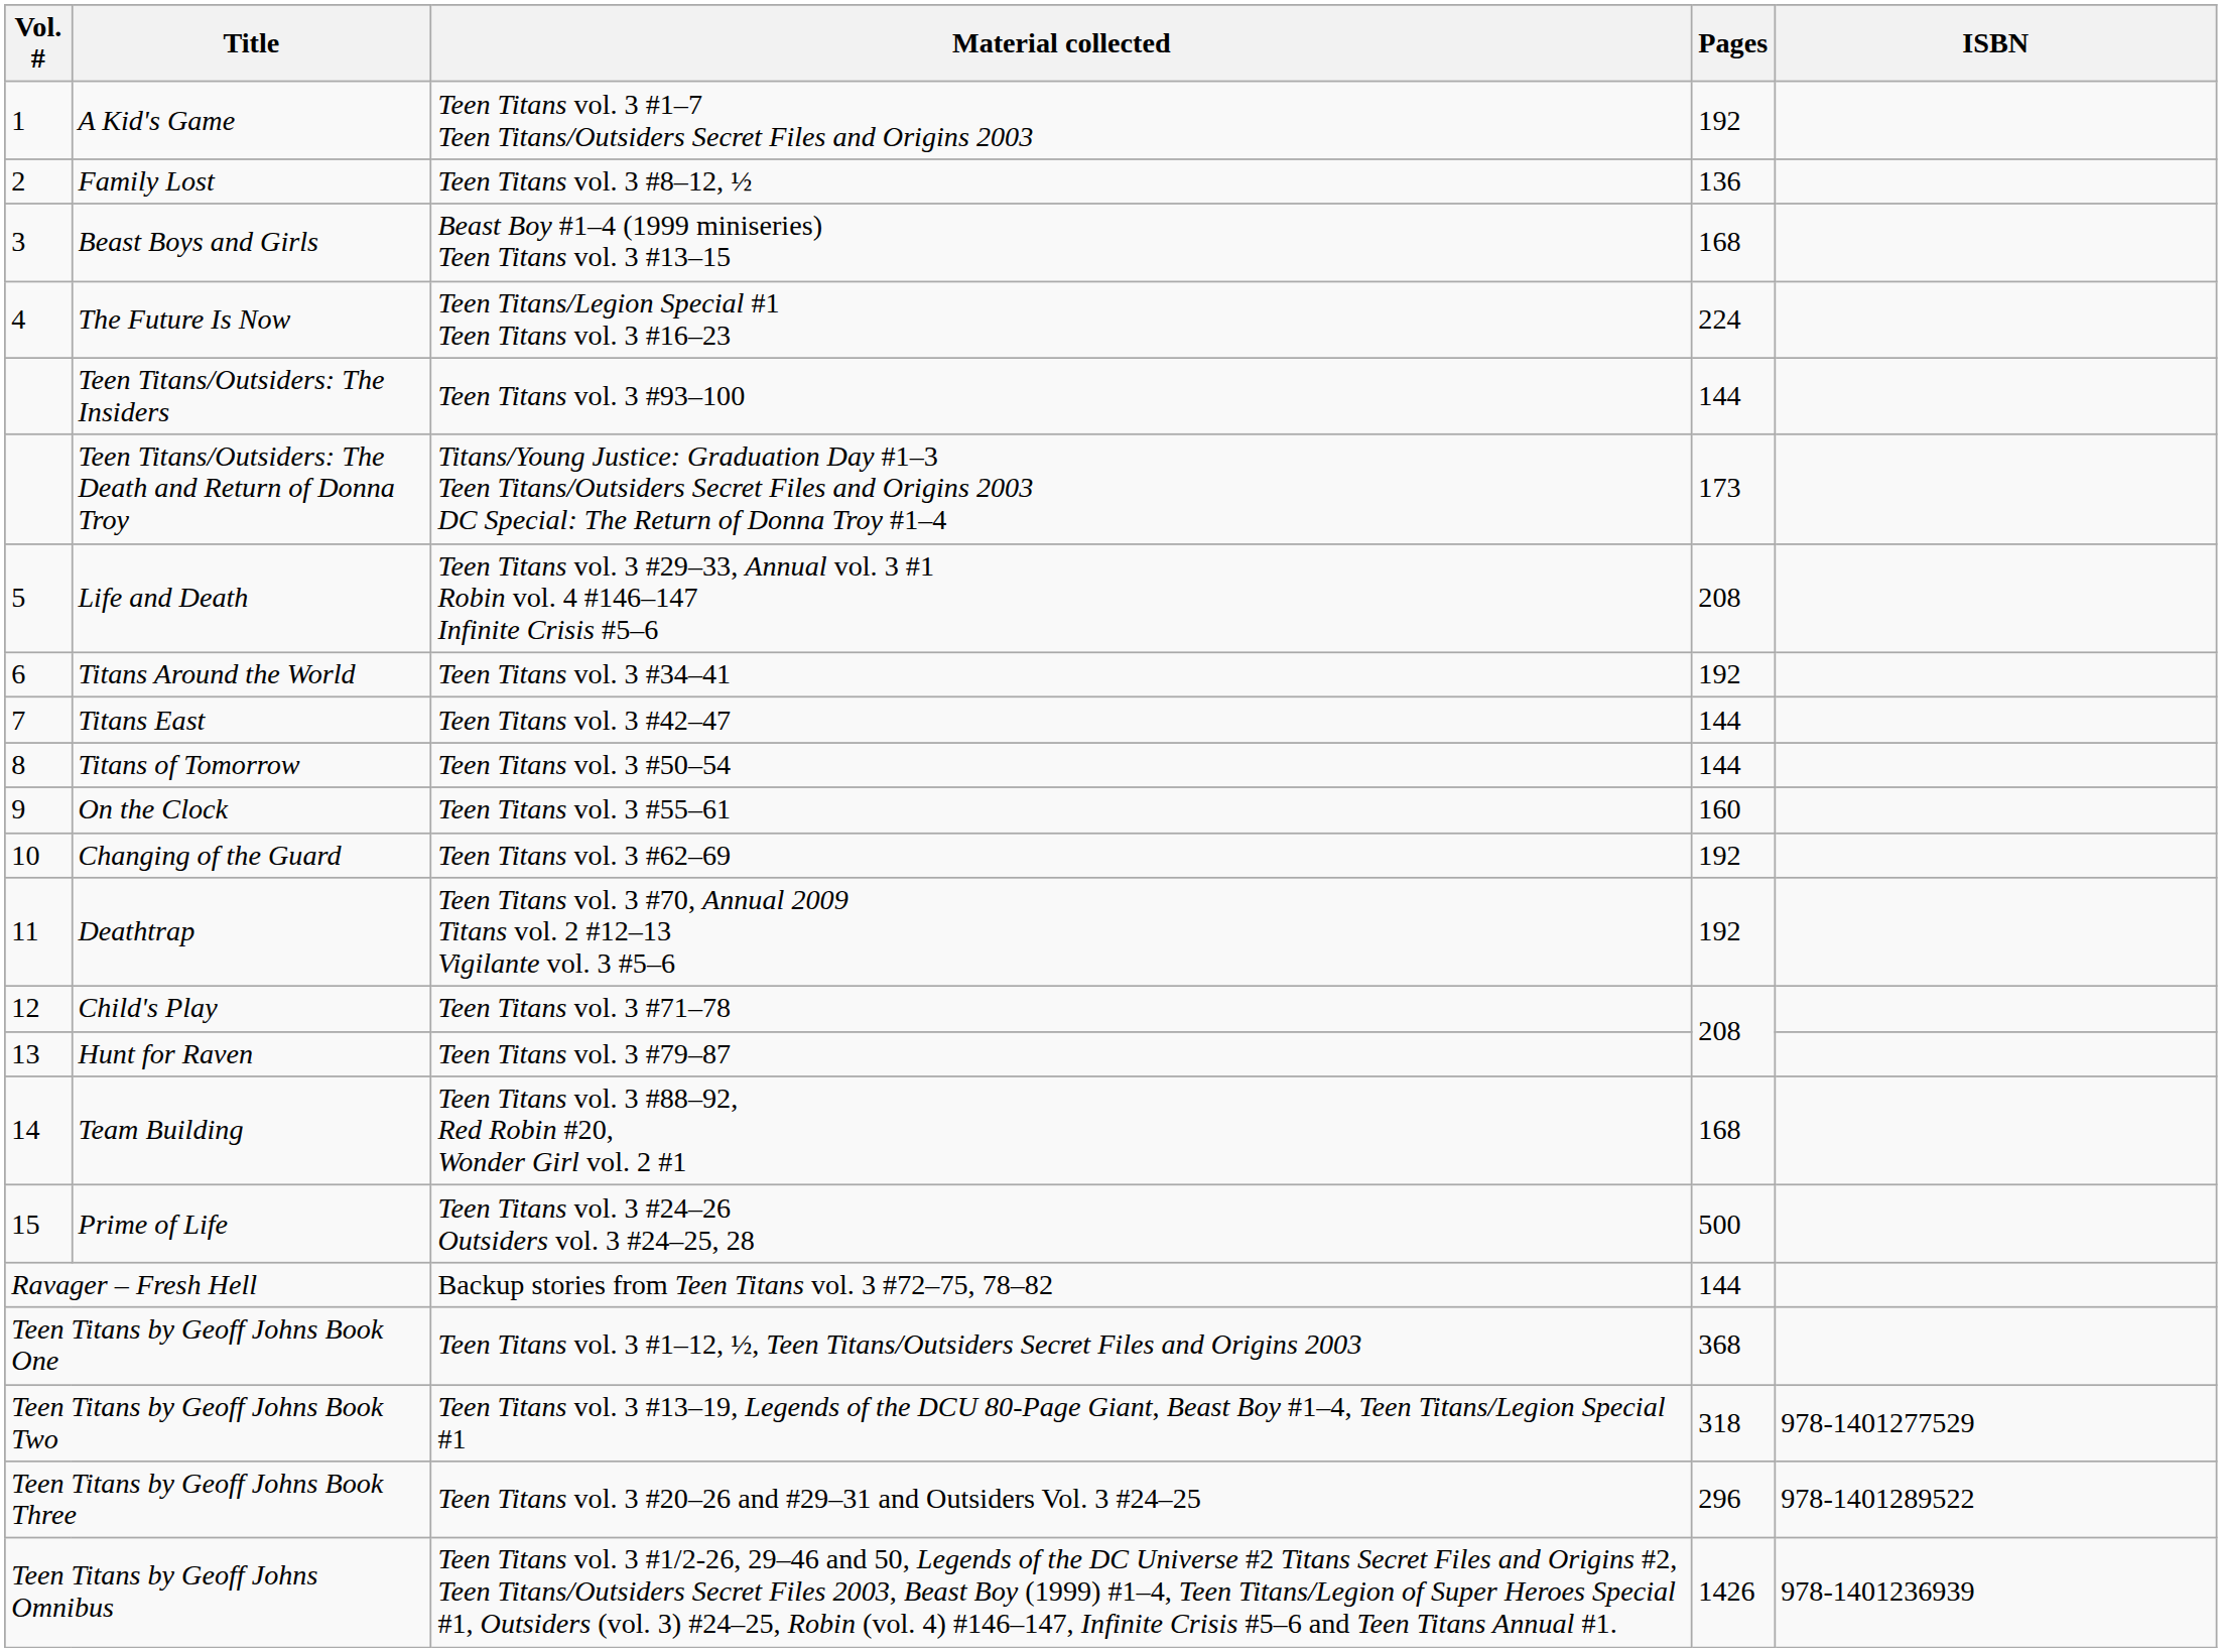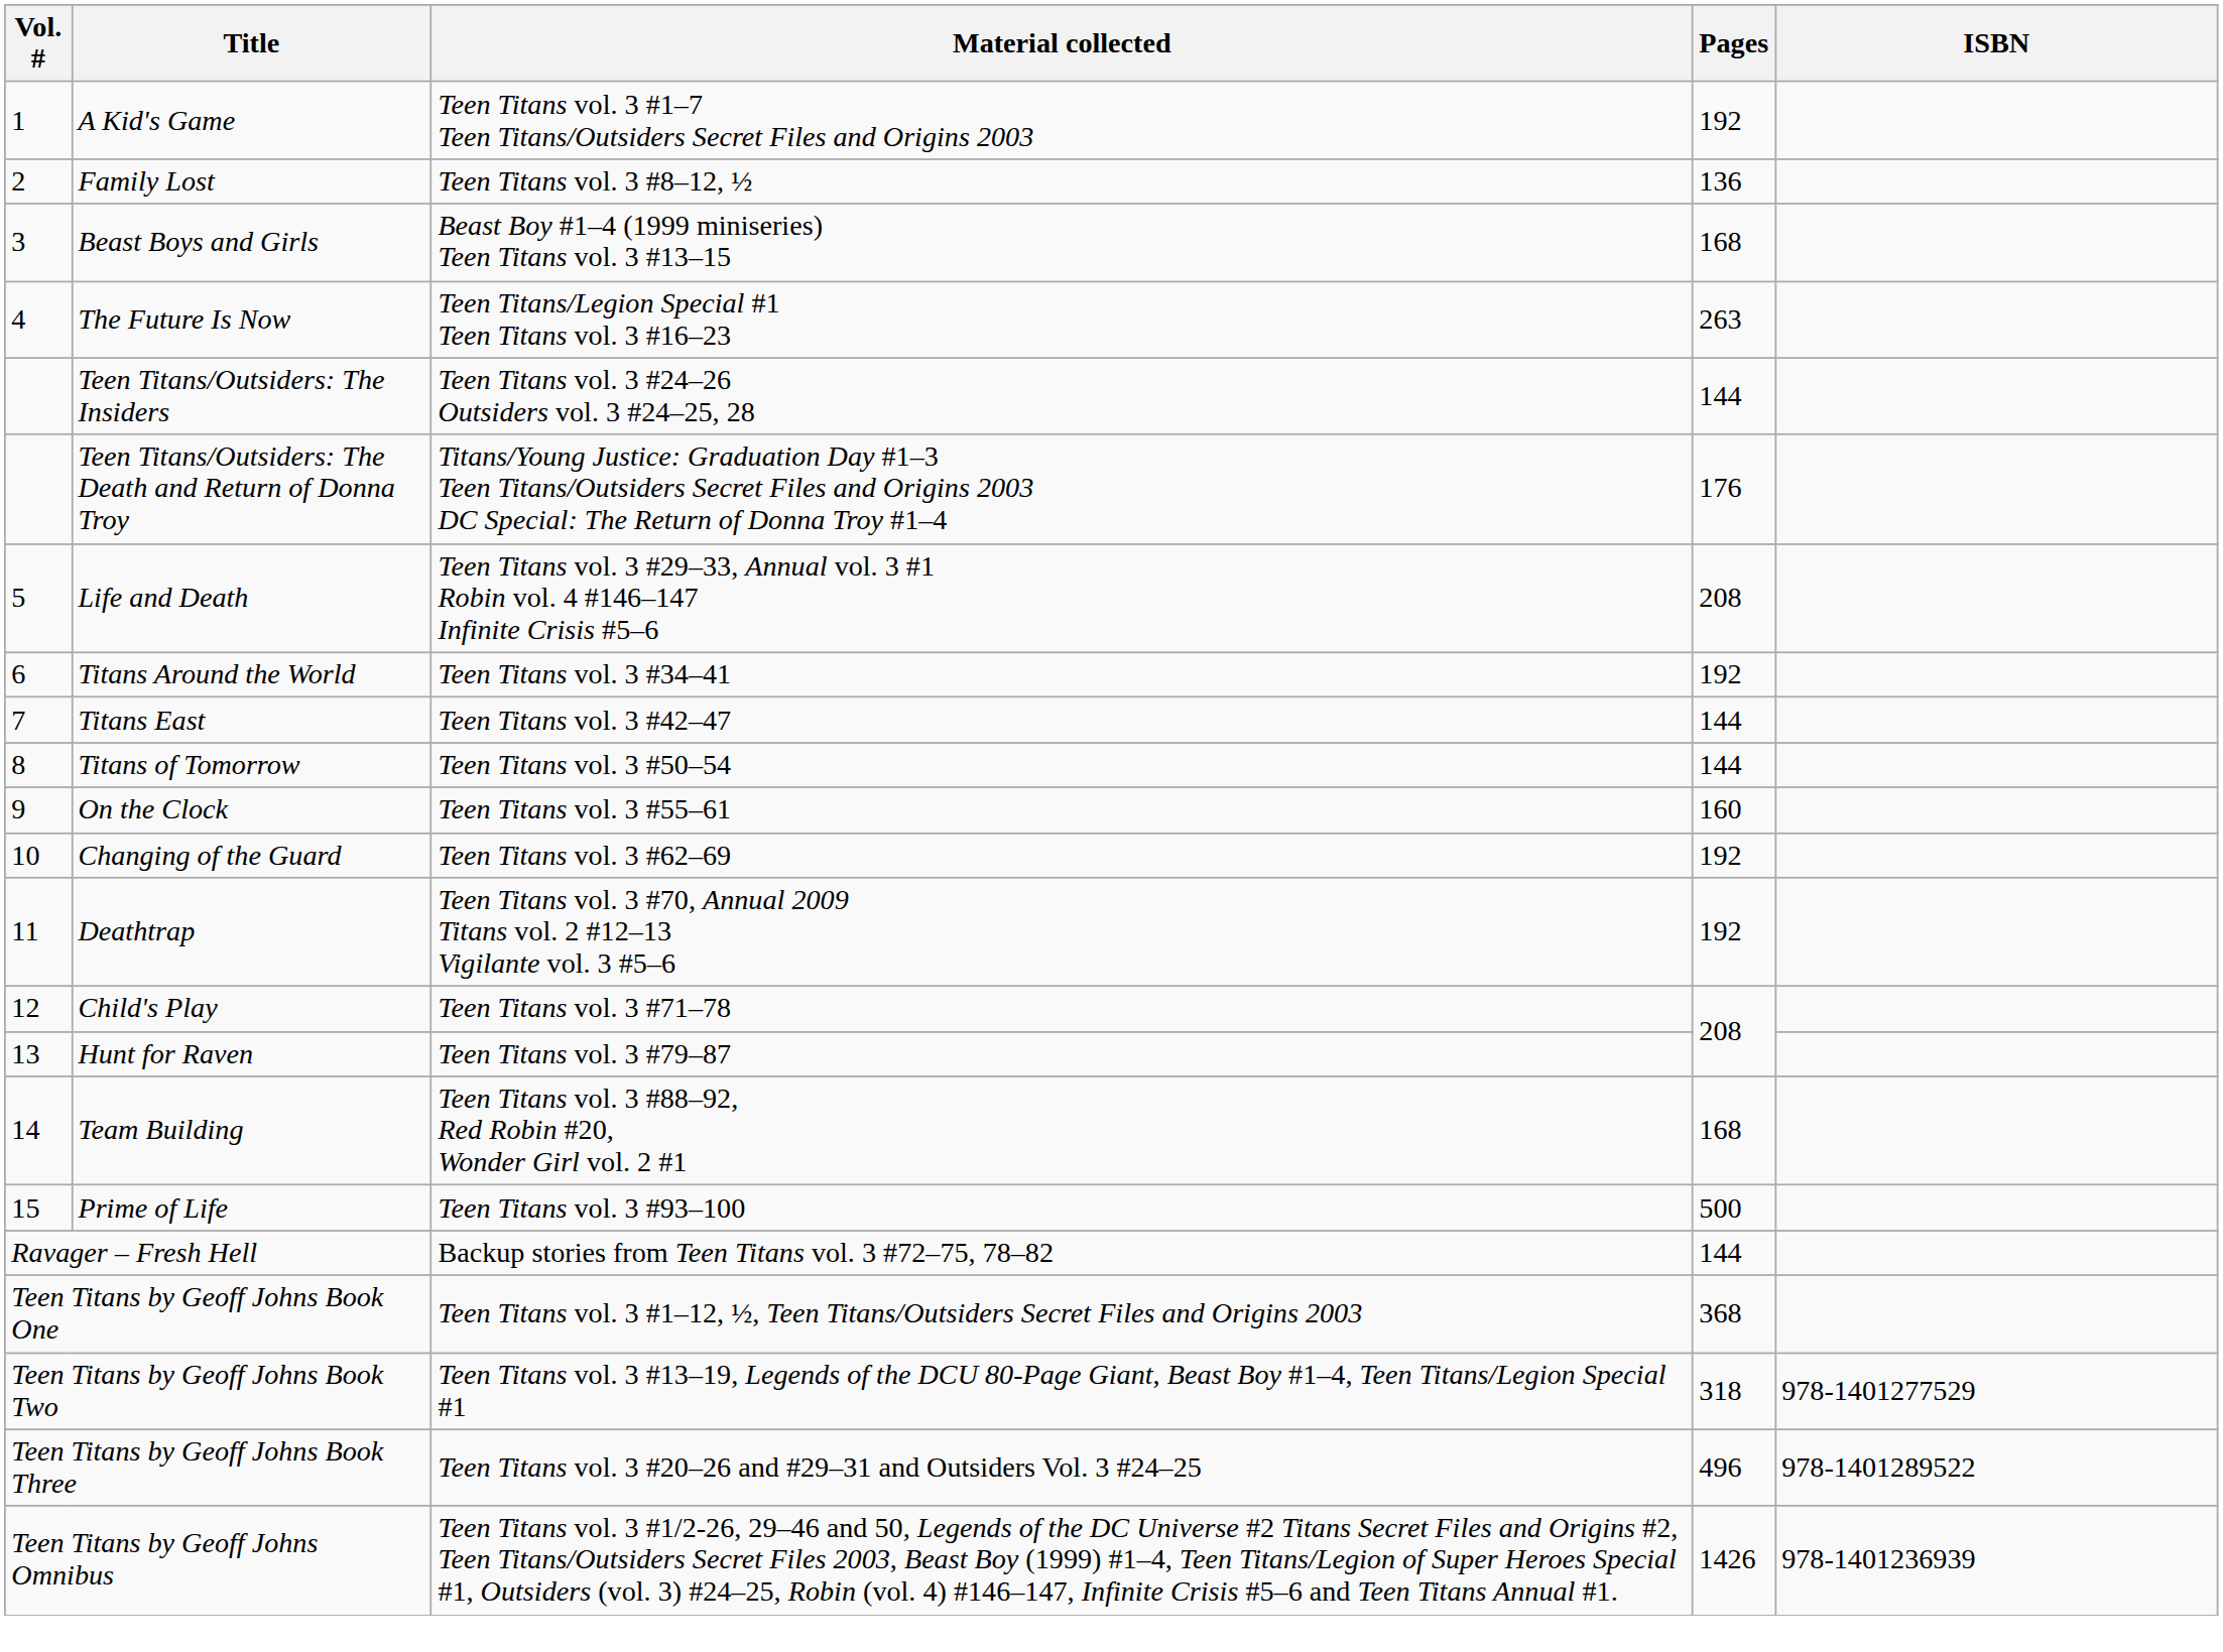 <table class="wikitable">
 <tr>
 <th>Vol. #</th>
 <th>Title</th>
 <th>Material collected</th>
 <th>Pages</th>
 <th style="width:20%;">ISBN</th>
 </tr>
 <tr>
 <td>1</td>
 <td><em>A Kid's Game</em></td>
 <td><em>Teen Titans</em> vol. 3 #1–7<br><em>Teen Titans/Outsiders Secret Files and Origins 2003</em></td>
 <td>192</td>
 <td></td>
 </tr>
 <tr>
 <td>2</td>
 <td><em>Family Lost</em></td>
 <td><em>Teen Titans</em> vol. 3 #8–12, ½</td>
 <td>136</td>
 <td></td>
 </tr>
 <tr>
 <td>3</td>
 <td><em>Beast Boys and Girls</em></td>
 <td><em>Beast Boy</em> #1–4 (1999 miniseries)<br><em>Teen Titans</em> vol. 3 #13–15</td>
 <td>168</td>
 <td></td>
 </tr>
 <tr>
 <td>4</td>
 <td><em>The Future Is Now</em></td>
 <td><em>Teen Titans/Legion Special</em> #1<br><em>Teen Titans</em> vol. 3 #16–23</td>
-<td>224</td>
+<td>263</td>
 <td></td>
 </tr>
 <tr>
 <td></td>
 <td><em>Teen Titans/Outsiders: The Insiders</em></td>
-<td><em>Teen Titans</em> vol. 3 #93–100</td>
+<td><em>Teen Titans</em> vol. 3 #24–26<br><em>Outsiders</em> vol. 3 #24–25, 28</td>
 <td>144</td>
 <td></td>
 </tr>
 <tr>
 <td></td>
 <td><em>Teen Titans/Outsiders: The Death and Return of Donna Troy</em></td>
 <td><em>Titans/Young Justice: Graduation Day</em> #1–3<br><em>Teen Titans/Outsiders Secret Files and Origins 2003</em><br><em>DC Special: The Return of Donna Troy</em> #1–4</td>
-<td>173</td>
+<td>176</td>
 <td></td>
 </tr>
 <tr>
 <td>5</td>
 <td><em>Life and Death</em></td>
 <td><em>Teen Titans</em> vol. 3 #29–33, <em>Annual</em> vol. 3 #1<br><em>Robin</em> vol. 4 #146–147<br><em>Infinite Crisis</em> #5–6</td>
 <td>208</td>
 <td></td>
 </tr>
 <tr>
 <td>6</td>
 <td><em>Titans Around the World</em></td>
 <td><em>Teen Titans</em> vol. 3 #34–41</td>
 <td>192</td>
 <td></td>
 </tr>
 <tr>
 <td>7</td>
 <td><em>Titans East</em></td>
 <td><em>Teen Titans</em> vol. 3 #42–47</td>
 <td>144</td>
 <td></td>
 </tr>
 <tr>
 <td>8</td>
 <td><em>Titans of Tomorrow</em></td>
 <td><em>Teen Titans</em> vol. 3 #50–54</td>
 <td>144</td>
 <td></td>
 </tr>
 <tr>
 <td>9</td>
 <td><em>On the Clock</em></td>
 <td><em>Teen Titans</em> vol. 3 #55–61</td>
 <td>160</td>
 <td></td>
 </tr>
 <tr>
 <td>10</td>
 <td><em>Changing of the Guard</em></td>
 <td><em>Teen Titans</em> vol. 3 #62–69</td>
 <td>192</td>
 <td></td>
 </tr>
 <tr>
 <td>11</td>
 <td><em>Deathtrap</em></td>
 <td><em>Teen Titans</em> vol. 3 #70, <em>Annual 2009</em><br><em>Titans</em> vol. 2 #12–13<br><em>Vigilante</em> vol. 3 #5–6</td>
 <td>192</td>
 <td></td>
 </tr>
 <tr>
 <td>12</td>
 <td><em>Child's Play</em></td>
 <td><em>Teen Titans</em> vol. 3 #71–78</td>
 <td rowspan="2">208</td>
 <td></td>
 </tr>
 <tr>
 <td>13</td>
 <td><em>Hunt for Raven</em></td>
 <td><em>Teen Titans</em> vol. 3 #79–87</td>
 <td></td>
 </tr>
 <tr>
 <td>14</td>
 <td><em>Team Building</em></td>
 <td><em>Teen Titans</em> vol. 3 #88–92,<br><em>Red Robin</em> #20,<br><em>Wonder Girl</em> vol. 2 #1</td>
 <td>168</td>
 <td></td>
 </tr>
 <tr>
 <td>15</td>
 <td><em>Prime of Life</em></td>
-<td><em>Teen Titans</em> vol. 3 #24–26<br><em>Outsiders</em> vol. 3 #24–25, 28</td>
+<td><em>Teen Titans</em> vol. 3 #93–100</td>
 <td>500</td>
 <td></td>
 </tr>
 <tr>
 <td colspan="2"><em>Ravager – Fresh Hell</em></td>
 <td>Backup stories from <em>Teen Titans</em> vol. 3 #72–75, 78–82</td>
 <td>144</td>
 <td></td>
 </tr>
 <tr>
 <td colspan="2"><em>Teen Titans by Geoff Johns Book One</em></td>
 <td><em>Teen Titans</em> vol. 3 #1–12, ½, <em>Teen Titans/Outsiders Secret Files and Origins 2003</em></td>
 <td>368</td>
 <td></td>
 </tr>
 <tr>
 <td colspan="2"><em>Teen Titans by Geoff Johns Book Two</em></td>
 <td><em>Teen Titans</em> vol. 3 #13–19, <em>Legends of the DCU 80-Page Giant</em>, <em>Beast Boy</em> #1–4, <em>Teen Titans/Legion Special</em> #1</td>
 <td>318</td>
 <td>978-1401277529</td>
 </tr>
 <tr>
 <td colspan="2"><em>Teen Titans by Geoff Johns Book Three</em></td>
 <td><em>Teen Titans</em> vol. 3 #20–26 and #29–31 and Outsiders Vol. 3 #24–25</td>
-<td>296</td>
+<td>496</td>
 <td>978-1401289522</td>
 </tr>
 <tr>
 <td colspan="2"><em>Teen Titans by Geoff Johns Omnibus</em></td>
 <td><em>Teen Titans</em> vol. 3 #1/2-26, 29–46 and 50, <em>Legends of the DC Universe</em> #2 <em>Titans Secret Files and Origins</em> #2, <em>Teen Titans/Outsiders Secret Files 2003</em>, <em>Beast Boy</em> (1999) #1–4, <em>Teen Titans/Legion of Super Heroes Special</em> #1, <em>Outsiders</em> (vol. 3) #24–25, <em>Robin</em> (vol. 4) #146–147, <em>Infinite Crisis</em> #5–6 and <em>Teen Titans Annual</em> #1.</td>
 <td>1426</td>
 <td>978-1401236939</td>
 </tr>
 </table>
